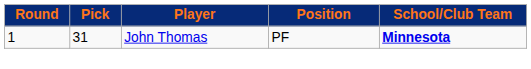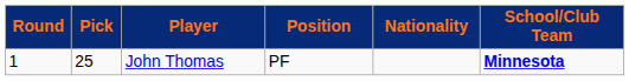 <table class="wikitable sortable sortable">
 <tr>
 <th style="background:#062A78;color:#FF7518;" width="7%">Round</th>
 <th style="background:#062A78;color:#FF7518;" width="7%">Pick</th>
 <th style="background:#062A78;color:#FF7518;" width="20%">Player</th>
 <th style="background:#062A78;color:#FF7518;" width="15%">Position</th>
+<th style="background:#062A78;color:#FF7518;" width="15%">Nationality</th>
 <th style="background:#062A78;color:#FF7518;" width="20%">School/Club Team</th>
 </tr>
 <tr>
 <td>1</td>
-<td>31</td>
+<td>25</td>
 <td><a href='#'>John Thomas</a></td>
 <td>PF</td>
+<td></td>
 <td><strong><a href='#'>Minnesota</a></strong></td>
 </tr>
 </table>
